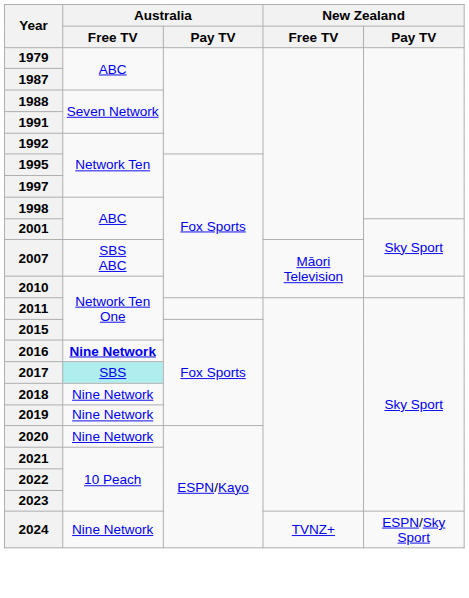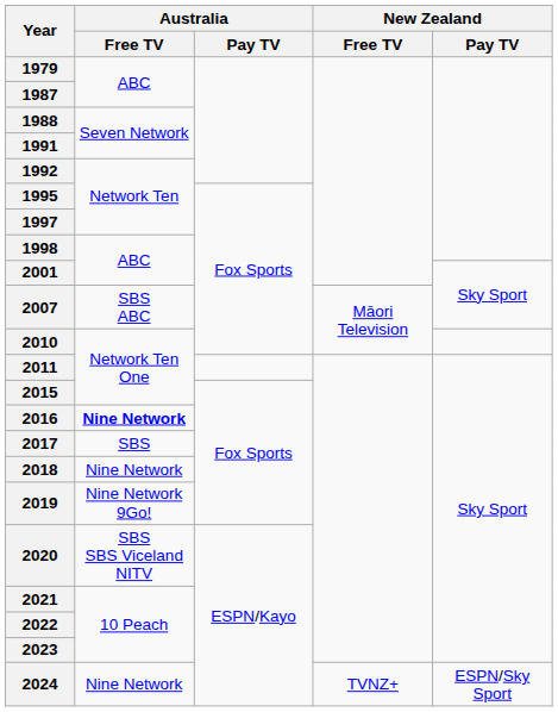 <table class="wikitable" style="text-align:center; font-size:90%">
 <tr>
 <th style="width:55px;" rowspan="2">Year</th>
 <th style="width:200px;" colspan="2">Australia</th>
 <th style="width:200px;" colspan="2">New Zealand</th>
 </tr>
 <tr>
 <th style="width:100px;">Free TV</th>
 <th style="width:100px;">Pay TV</th>
 <th style="width:100px;">Free TV</th>
 <th style="width:100px;">Pay TV</th>
 </tr>
 <tr>
 <th>1979</th>
 <td rowspan=2><a href='#'>ABC</a></td>
 <td rowspan=5></td>
 <td rowspan=9></td>
 <td rowspan=8></td>
 </tr>
 <tr>
 <th>1987</th>
 </tr>
 <tr>
 <th>1988</th>
 <td rowspan=2><a href='#'>Seven Network</a></td>
 </tr>
 <tr>
 <th>1991</th>
 </tr>
 <tr>
 <th>1992</th>
 <td rowspan=3><a href='#'>Network Ten</a></td>
 </tr>
 <tr>
 <th>1995</th>
 <td rowspan=6><a href='#'>Fox Sports</a></td>
 </tr>
 <tr>
 <th>1997</th>
 </tr>
 <tr>
 <th>1998</th>
 <td rowspan=2><a href='#'>ABC</a></td>
 </tr>
 <tr>
 <th>2001</th>
 <td rowspan=2><a href='#'>Sky Sport</a></td>
 </tr>
 <tr>
 <th>2007</th>
 <td><a href='#'>SBS</a><br><a href='#'>ABC</a></td>
 <td rowspan=2><a href='#'>Māori Television</a></td>
 </tr>
 <tr>
 <th>2010</th>
 <td rowspan=3><a href='#'>Network Ten</a><br><a href='#'>One</a></td>
 <td></td>
 </tr>
 <tr>
 <th>2011</th>
 <td></td>
 <td rowspan="10"></td>
 <td rowspan="10"><a href='#'>Sky Sport</a></td>
 </tr>
 <tr>
 <th>2015</th>
 <td rowspan="5"><a href='#'>Fox Sports</a></td>
 </tr>
 <tr>
 <th>2016</th>
 <td><strong><a href='#'>Nine Network</a></strong></td>
 </tr>
 <tr>
 <th>2017</th>
-<td style="background: paleturquoise;"><a href='#'>SBS</a></td>
+<td><a href='#'>SBS</a></td>
 </tr>
 <tr>
 <th>2018</th>
 <td><a href='#'>Nine Network</a></td>
 </tr>
 <tr>
 <th>2019</th>
-<td><a href='#'>Nine Network</a></td>
+<td><a href='#'>Nine Network</a><br><a href='#'>9Go!</a></td>
 </tr>
 <tr>
 <th>2020</th>
-<td><a href='#'>Nine Network</a></td>
+<td><a href='#'>SBS</a><br><a href='#'>SBS Viceland</a><br><a href='#'>NITV</a></td>
 <td rowspan="7"><a href='#'>ESPN</a>/<a href='#'>Kayo</a></td>
 </tr>
 <tr>
 <th>2021</th>
 <td rowspan="3"><a href='#'>10 Peach</a></td>
 </tr>
 <tr>
 <th>2022</th>
 </tr>
 <tr>
 <th>2023</th>
 </tr>
 <tr>
 <th>2024</th>
 <td><a href='#'>Nine Network</a></td>
 <td><a href='#'>TVNZ+</a></td>
 <td><a href='#'>ESPN</a>/<a href='#'>Sky Sport</a></td>
 </tr>
 </table>
